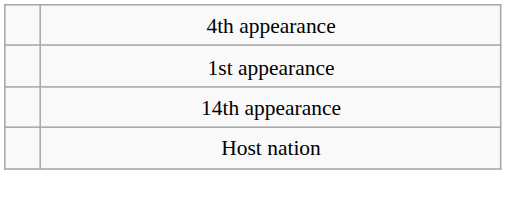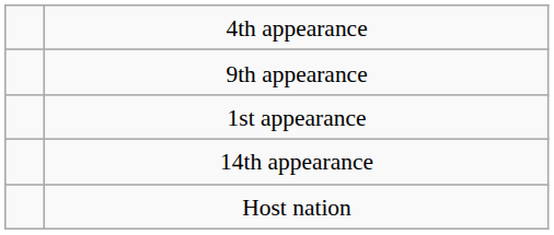 <table class="wikitable" width=35%>
 <tr align=center>
 <td></td>
 <td><small>4th appearance</small></td>
+</tr>
+<tr align=center>
+<td></td>
+<td><small>9th appearance</small></td>
 </tr>
 <tr align=center>
 <td></td>
 <td><small>1st appearance</small></td>
 </tr>
 <tr align=center>
 <td></td>
 <td><small>14th appearance</small></td>
 </tr>
 <tr align=center>
 <td></td>
 <td><small>Host nation</small></td>
 </tr>
 </table>
